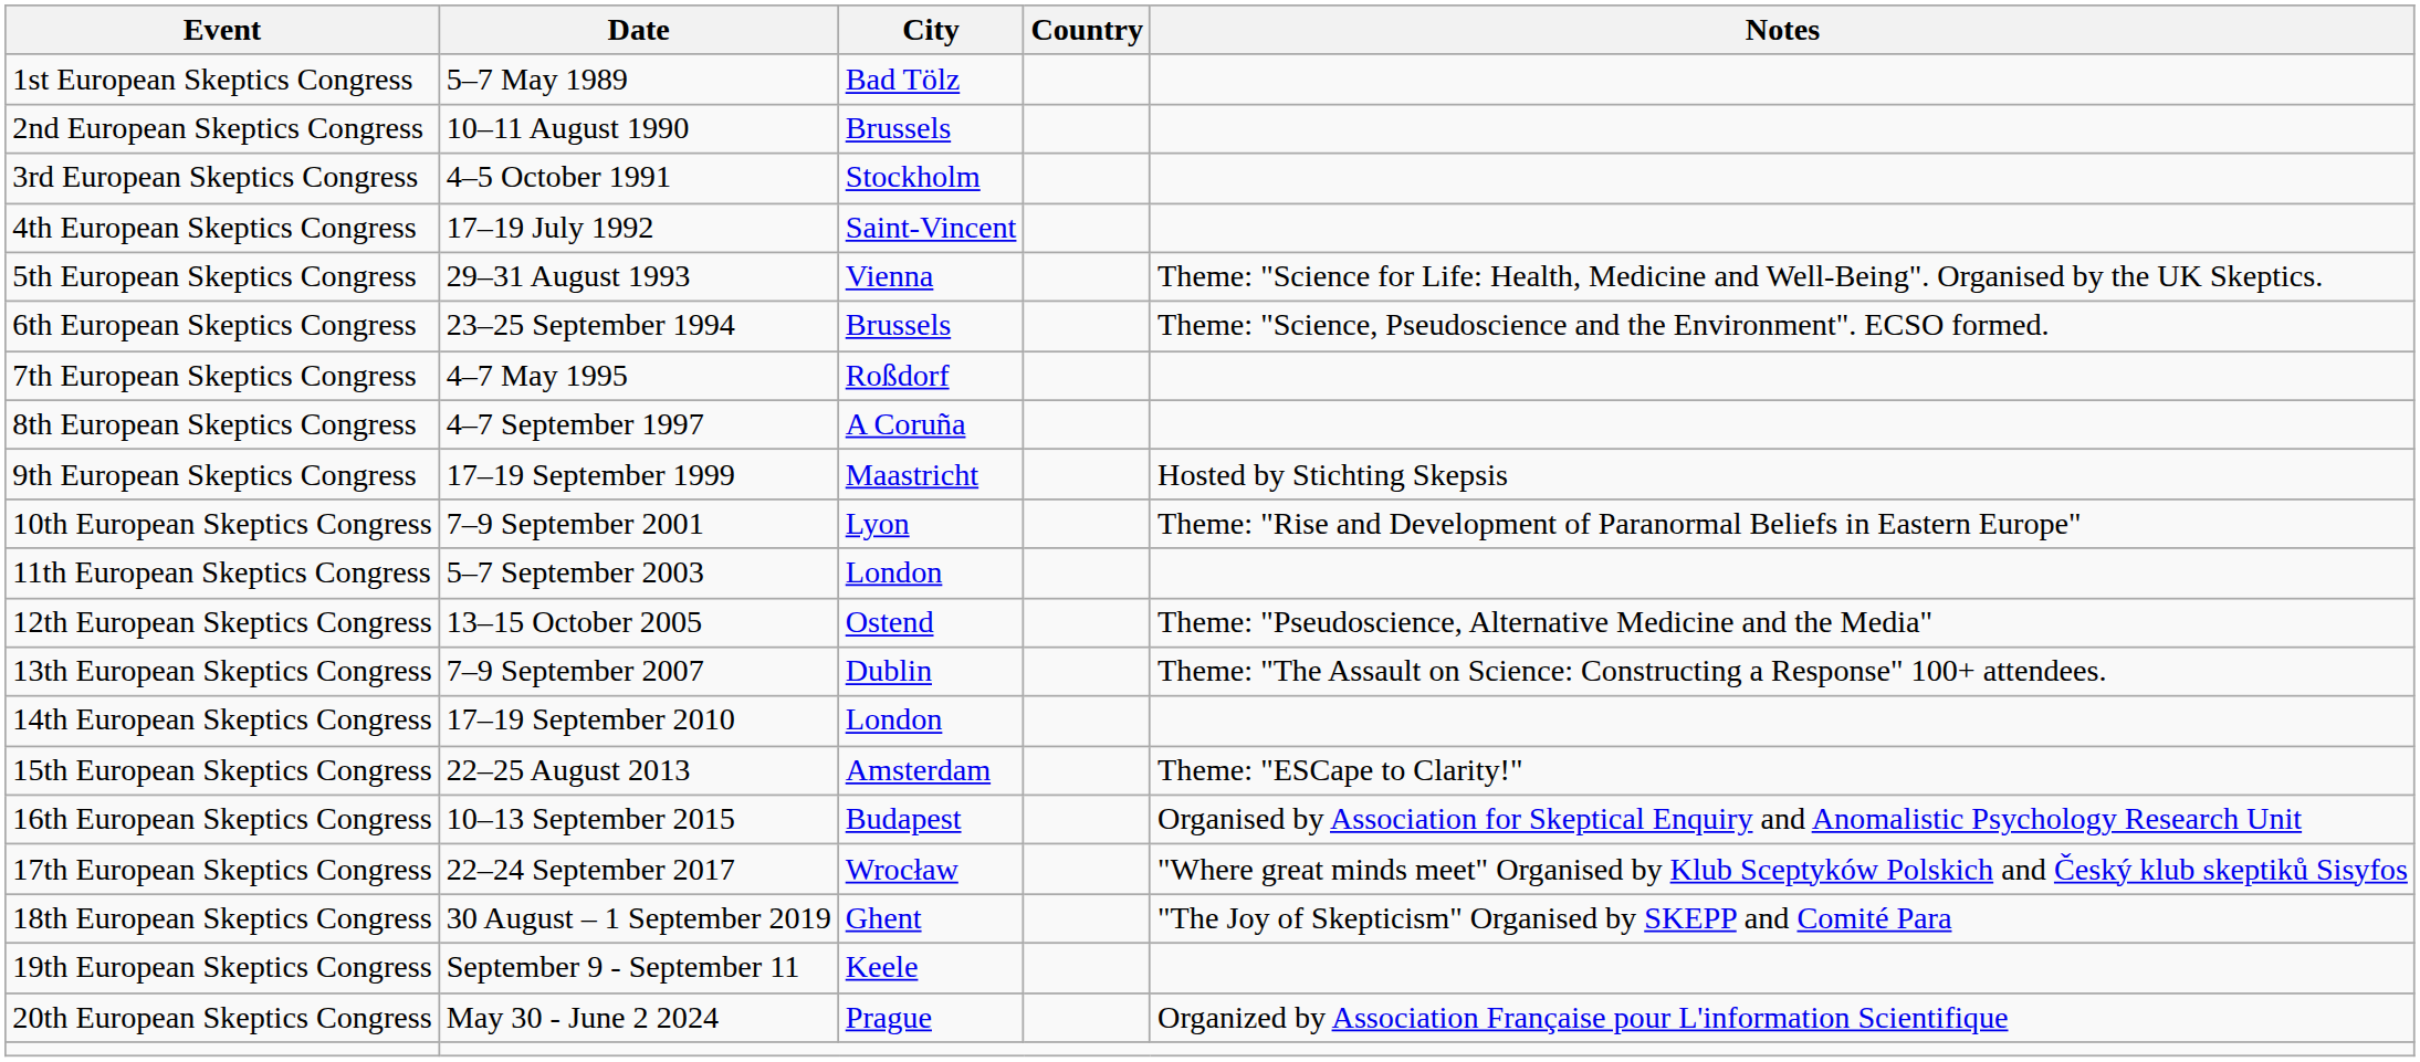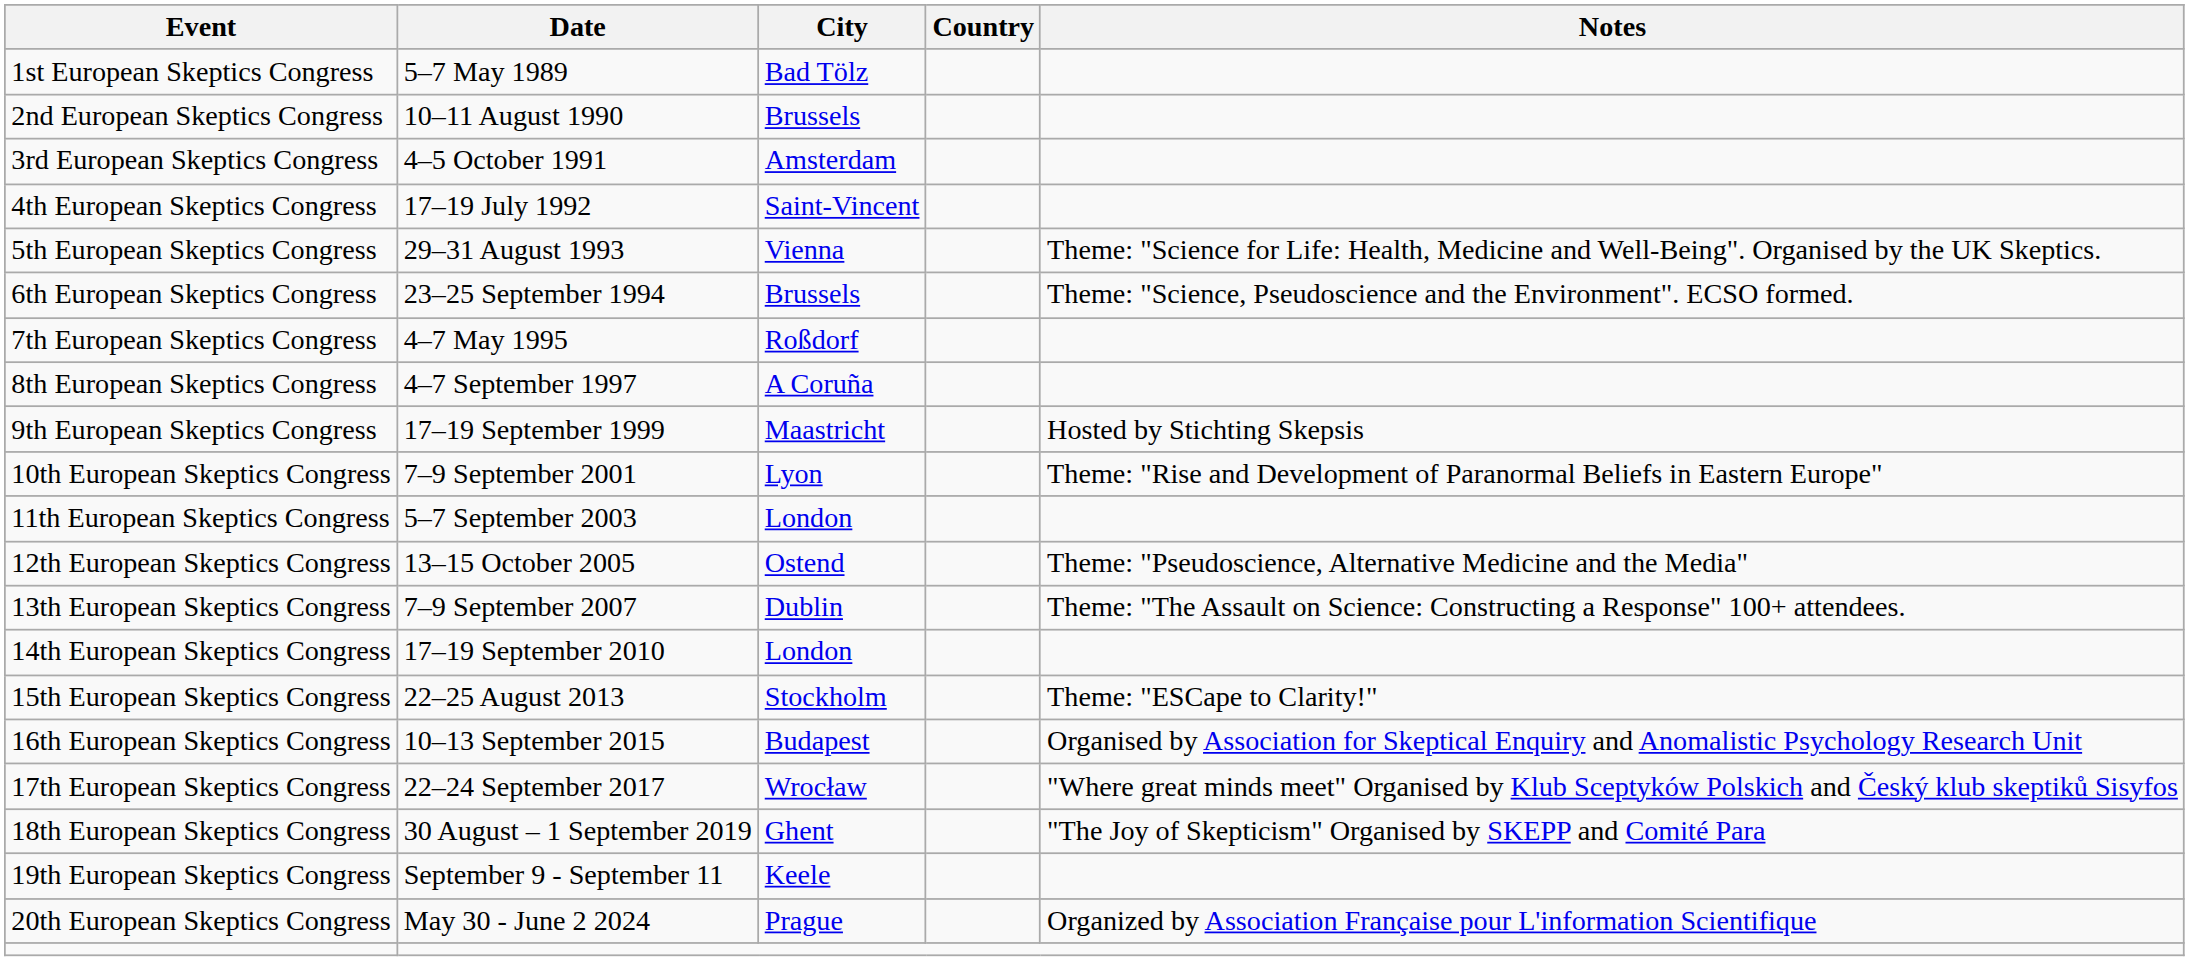 <table class="wikitable">
 <tr>
 <th>Event</th>
 <th>Date</th>
 <th>City</th>
 <th>Country</th>
 <th>Notes</th>
 </tr>
 <tr>
 <td>1st European Skeptics Congress</td>
 <td>5–7 May 1989</td>
 <td><a href='#'>Bad Tölz</a></td>
 <td></td>
 <td></td>
 </tr>
 <tr>
 <td>2nd European Skeptics Congress</td>
 <td>10–11 August 1990</td>
 <td><a href='#'>Brussels</a></td>
 <td></td>
 <td></td>
 </tr>
 <tr>
 <td>3rd European Skeptics Congress</td>
 <td>4–5 October 1991</td>
-<td><a href='#'>Stockholm</a></td>
+<td><a href='#'>Amsterdam</a></td>
 <td></td>
 <td></td>
 </tr>
 <tr>
 <td>4th European Skeptics Congress</td>
 <td>17–19 July 1992</td>
 <td><a href='#'>Saint-Vincent</a></td>
 <td></td>
 <td></td>
 </tr>
 <tr>
 <td>5th European Skeptics Congress</td>
 <td>29–31 August 1993</td>
 <td><a href='#'>Vienna</a></td>
 <td></td>
 <td>Theme: "Science for Life: Health, Medicine and Well-Being". Organised by the UK Skeptics.</td>
 </tr>
 <tr>
 <td>6th European Skeptics Congress</td>
 <td>23–25 September 1994</td>
 <td><a href='#'>Brussels</a></td>
 <td></td>
 <td>Theme: "Science, Pseudoscience and the Environment". ECSO formed.</td>
 </tr>
 <tr>
 <td>7th European Skeptics Congress</td>
 <td>4–7 May 1995</td>
 <td><a href='#'>Roßdorf</a></td>
 <td></td>
 <td></td>
 </tr>
 <tr>
 <td>8th European Skeptics Congress</td>
 <td>4–7 September 1997</td>
 <td><a href='#'>A Coruña</a></td>
 <td></td>
 <td></td>
 </tr>
 <tr>
 <td>9th European Skeptics Congress</td>
 <td>17–19 September 1999</td>
 <td><a href='#'>Maastricht</a></td>
 <td></td>
 <td>Hosted by Stichting Skepsis</td>
 </tr>
 <tr>
 <td>10th European Skeptics Congress</td>
 <td>7–9 September 2001</td>
 <td><a href='#'>Lyon</a></td>
 <td></td>
 <td>Theme: "Rise and Development of Paranormal Beliefs in Eastern Europe"</td>
 </tr>
 <tr>
 <td>11th European Skeptics Congress</td>
 <td>5–7 September 2003</td>
 <td><a href='#'>London</a></td>
 <td></td>
 <td></td>
 </tr>
 <tr>
 <td>12th European Skeptics Congress</td>
 <td>13–15 October 2005</td>
 <td><a href='#'>Ostend</a></td>
 <td></td>
 <td>Theme: "Pseudoscience, Alternative Medicine and the Media"</td>
 </tr>
 <tr>
 <td>13th European Skeptics Congress</td>
 <td>7–9 September 2007</td>
 <td><a href='#'>Dublin</a></td>
 <td></td>
 <td>Theme: "The Assault on Science: Constructing a Response" 100+ attendees.</td>
 </tr>
 <tr>
 <td>14th European Skeptics Congress</td>
 <td>17–19 September 2010</td>
 <td><a href='#'>London</a></td>
 <td></td>
 <td></td>
 </tr>
 <tr>
 <td>15th European Skeptics Congress</td>
 <td>22–25 August 2013</td>
-<td><a href='#'>Amsterdam</a></td>
+<td><a href='#'>Stockholm</a></td>
 <td></td>
 <td>Theme: "ESCape to Clarity!"</td>
 </tr>
 <tr>
 <td>16th European Skeptics Congress</td>
 <td>10–13 September 2015</td>
 <td><a href='#'>Budapest</a></td>
 <td></td>
 <td>Organised by <a href='#'>Association for Skeptical Enquiry</a> and <a href='#'>Anomalistic Psychology Research Unit</a></td>
 </tr>
 <tr>
 <td>17th European Skeptics Congress</td>
 <td>22–24 September 2017</td>
 <td><a href='#'>Wrocław</a></td>
 <td></td>
 <td>"Where great minds meet" Organised by <a href='#'>Klub Sceptyków Polskich</a> and <a href='#'>Český klub skeptiků Sisyfos</a></td>
 </tr>
 <tr>
 <td>18th European Skeptics Congress</td>
 <td>30 August – 1 September 2019</td>
 <td><a href='#'>Ghent</a></td>
 <td></td>
 <td>"The Joy of Skepticism" Organised by <a href='#'>SKEPP</a> and <a href='#'>Comité Para</a></td>
 </tr>
 <tr>
 <td>19th European Skeptics Congress</td>
 <td>September 9 - September 11</td>
 <td><a href='#'>Keele</a></td>
 <td></td>
 <td></td>
 </tr>
 <tr>
 <td>20th European Skeptics Congress</td>
 <td>May 30 - June 2 2024</td>
 <td><a href='#'>Prague</a></td>
 <td></td>
 <td>Organized by <a href='#'>Association Française pour L'information Scientifique</a></td>
 </tr>
 <tr>
 <td></td>
 </tr>
 </table>
